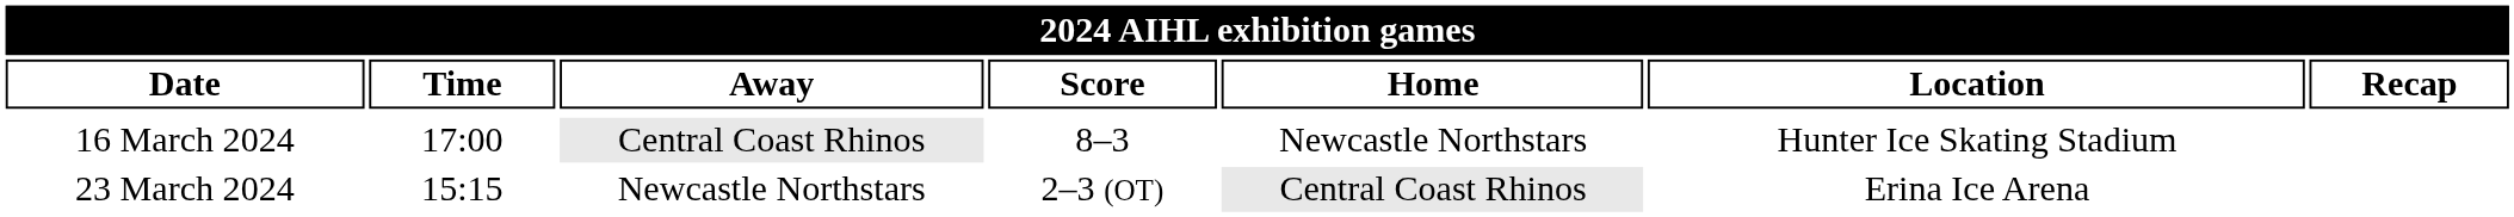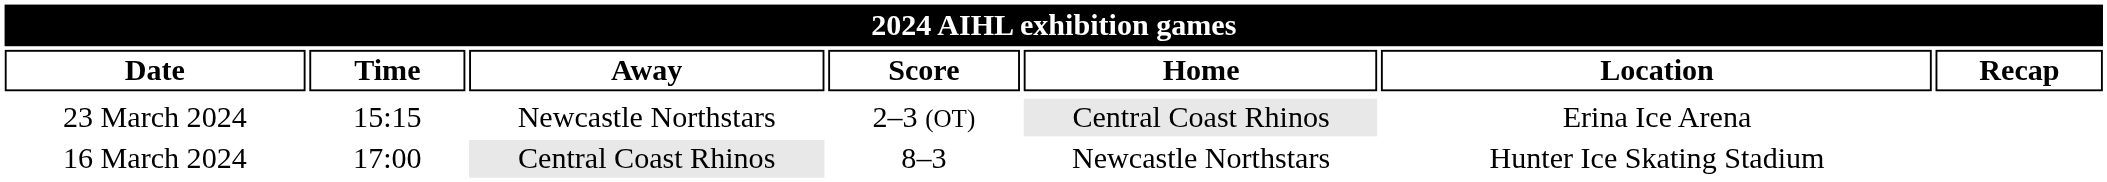 <table class="toccolours" style="width:70em;text-align: center">
 <tr>
 <th colspan="7" style="background:#000000;color:white;border:#000000 1px solid">2024 AIHL exhibition games</th>
 </tr>
 <tr>
 <th style="background:#FFFFFF;color:black;border:#000000 1px solid; width: 80px">Date</th>
 <th style="background:#FFFFFF;color:black;border:#000000 1px solid; width: 40px">Time</th>
 <th style="background:#FFFFFF;color:black;border:#000000 1px solid; width: 95px">Away</th>
 <th style="background:#FFFFFF;color:black;border:#000000 1px solid; width: 50px">Score</th>
 <th style="background:#FFFFFF;color:black;border:#000000 1px solid; width: 95px">Home</th>
 <th style="background:#FFFFFF;color:black;border:#000000 1px solid; width: 150px">Location</th>
 <th style="background:#FFFFFF;color:black;border:#000000 1px solid; width: 40px">Recap</th>
 </tr>
 <tr>
 </tr>
 <tr>
+<td>23 March 2024</td>
+<td>15:15</td>
+<td>Newcastle Northstars</td>
+<td>2–3 <small>(OT)</small></td>
+<td bgcolor="#e8e8e8">Central Coast Rhinos</td>
+<td>Erina Ice Arena</td>
+<td></td>
+</tr>
+<tr>
 <td>16 March 2024</td>
 <td>17:00</td>
 <td bgcolor="#e8e8e8">Central Coast Rhinos</td>
 <td>8–3</td>
 <td>Newcastle Northstars</td>
 <td>Hunter Ice Skating Stadium</td>
 <td></td>
 </tr>
 <tr>
-<td>23 March 2024</td>
-<td>15:15</td>
-<td>Newcastle Northstars</td>
-<td>2–3 <small>(OT)</small></td>
-<td bgcolor="#e8e8e8">Central Coast Rhinos</td>
-<td>Erina Ice Arena</td>
-<td></td>
-</tr>
-<tr>
 </tr>
 </table>
